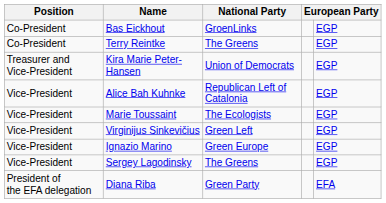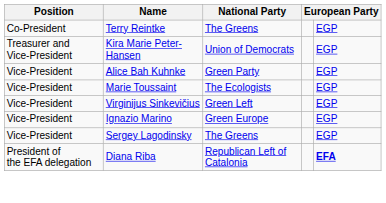 <table class="wikitable">
 <tr>
 <th style="width:150px;">Position</th>
 <th style="width:150px;">Name</th>
 <th style="width:150px;">National Party</th>
 <th colspan=2>European Party</th>
-</tr>
-<tr>
-<td>Co-President</td>
-<td><a href='#'>Bas Eickhout</a></td>
-<td> <a href='#'>GroenLinks</a></td>
-<td></td>
-<td><a href='#'>EGP</a></td>
 </tr>
 <tr>
 <td>Co-President</td>
 <td><a href='#'>Terry Reintke</a></td>
 <td> <a href='#'>The Greens</a></td>
 <td></td>
 <td><a href='#'>EGP</a></td>
 </tr>
 <tr>
 <td>Treasurer and<br>Vice-President</td>
 <td><a href='#'>Kira Marie Peter-Hansen</a></td>
 <td> <a href='#'>Union of Democrats</a></td>
 <td></td>
 <td><a href='#'>EGP</a></td>
 </tr>
 <tr>
 <td>Vice-President</td>
 <td><a href='#'>Alice Bah Kuhnke</a></td>
-<td> <a href='#'>Republican Left of Catalonia</a></td>
+<td> <a href='#'>Green Party</a></td>
 <td></td>
 <td><a href='#'>EGP</a></td>
 </tr>
 <tr>
 <td>Vice-President</td>
 <td><a href='#'>Marie Toussaint</a></td>
 <td> <a href='#'>The Ecologists</a></td>
 <td></td>
 <td><a href='#'>EGP</a></td>
 </tr>
 <tr>
 <td>Vice-President</td>
 <td><a href='#'>Virginijus Sinkevičius</a></td>
 <td> <a href='#'>Green Left</a></td>
 <td></td>
 <td><a href='#'>EGP</a></td>
 </tr>
 <tr>
 <td>Vice-President</td>
 <td><a href='#'>Ignazio Marino</a></td>
 <td> <a href='#'>Green Europe</a></td>
 <td></td>
 <td><a href='#'>EGP</a></td>
 </tr>
 <tr>
 <td>Vice-President</td>
 <td><a href='#'>Sergey Lagodinsky</a></td>
 <td> <a href='#'>The Greens</a></td>
 <td></td>
 <td><a href='#'>EGP</a></td>
 </tr>
 <tr>
 <td>President of<br>the EFA delegation</td>
 <td><a href='#'>Diana Riba</a></td>
-<td> <a href='#'>Green Party</a></td>
+<td> <a href='#'>Republican Left of Catalonia</a></td>
 <td></td>
-<td><a href='#'>EFA</a></td>
+<td><strong><a href='#'>EFA</a></strong></td>
 </tr>
 </table>
